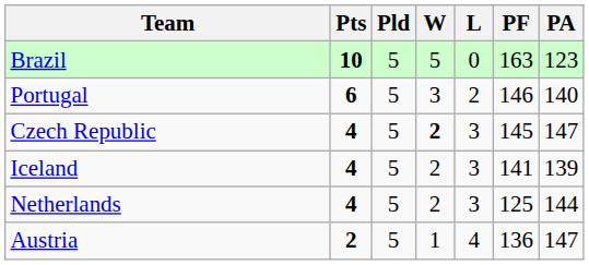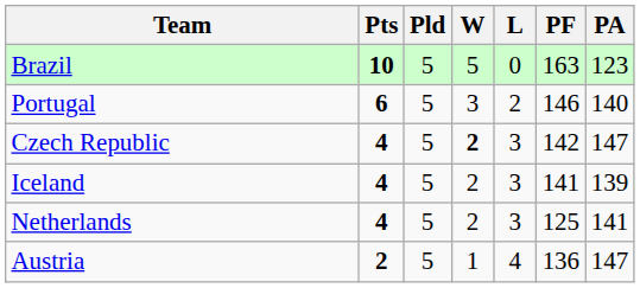 <table class=wikitable style="text-align:center">
 <tr>
 <th width=220>Team</th>
 <th width=20>Pts</th>
 <th width=20>Pld</th>
 <th width=20>W</th>
 <th width=20>L</th>
 <th width=20>PF</th>
 <th width=20>PA</th>
 </tr>
 <tr bgcolor=#ccffcc>
 <td align=left> <a href='#'>Brazil</a></td>
 <td><strong>10</strong></td>
 <td>5</td>
 <td>5</td>
 <td>0</td>
 <td>163</td>
 <td>123</td>
 </tr>
 <tr bgcolor=>
 <td align=left> <a href='#'>Portugal</a></td>
 <td><strong>6</strong></td>
 <td>5</td>
 <td>3</td>
 <td>2</td>
 <td>146</td>
 <td>140</td>
 </tr>
 <tr bgcolor=>
 <td align=left> <a href='#'>Czech Republic</a></td>
 <td><strong>4</strong></td>
 <td>5</td>
 <td><strong>2</strong></td>
 <td>3</td>
-<td>145</td>
+<td>142</td>
 <td>147</td>
 </tr>
 <tr bgcolor=>
 <td align=left> <a href='#'>Iceland</a></td>
 <td><strong>4</strong></td>
 <td>5</td>
 <td>2</td>
 <td>3</td>
 <td>141</td>
 <td>139</td>
 </tr>
 <tr bgcolor=>
 <td align=left> <a href='#'>Netherlands</a></td>
 <td><strong>4</strong></td>
 <td>5</td>
 <td>2</td>
 <td>3</td>
 <td>125</td>
-<td>144</td>
+<td>141</td>
 </tr>
 <tr bgcolor=>
 <td align=left> <a href='#'>Austria</a></td>
 <td><strong>2</strong></td>
 <td>5</td>
 <td>1</td>
 <td>4</td>
 <td>136</td>
 <td>147</td>
 </tr>
 </table>
